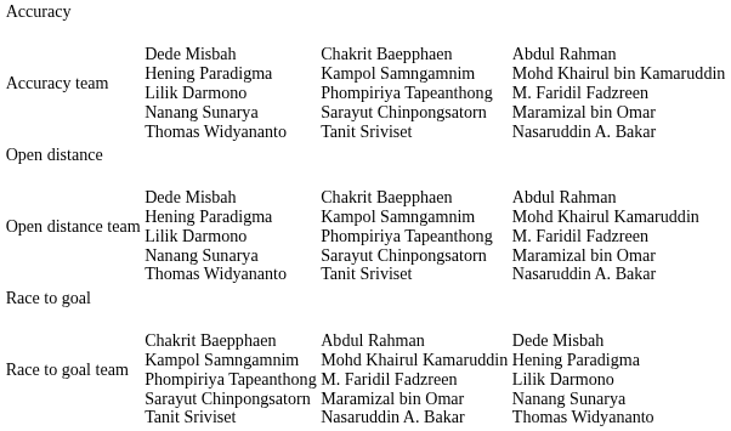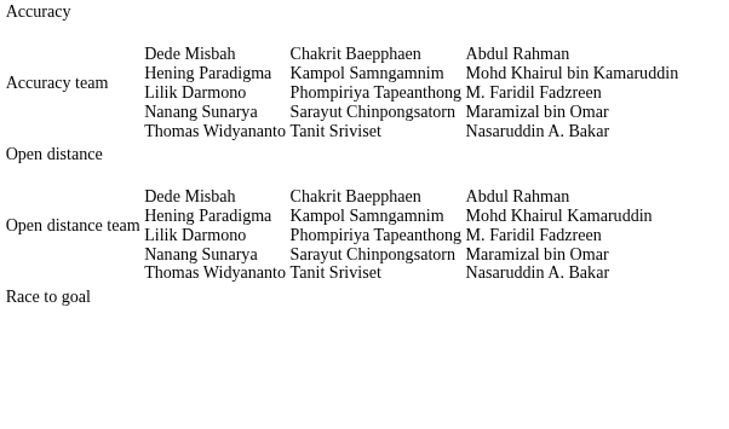 <table>
 <tr>
 <td>Accuracy</td>
 <td></td>
 <td></td>
 <td></td>
 </tr>
 <tr>
 <td>Accuracy team</td>
 <td><br>Dede Misbah<br>Hening Paradigma<br>Lilik Darmono<br>Nanang Sunarya<br>Thomas Widyananto</td>
 <td><br>Chakrit Baepphaen<br>Kampol Samngamnim<br>Phompiriya Tapeanthong<br>Sarayut Chinpongsatorn<br>Tanit Sriviset</td>
 <td><br>Abdul Rahman<br>Mohd Khairul bin Kamaruddin<br>M. Faridil Fadzreen<br>Maramizal bin Omar<br>Nasaruddin A. Bakar</td>
 </tr>
 <tr>
 <td>Open distance</td>
 <td></td>
 <td></td>
 <td></td>
 </tr>
 <tr>
 <td>Open distance team</td>
 <td><br>Dede Misbah<br>Hening Paradigma<br>Lilik Darmono<br>Nanang Sunarya<br>Thomas Widyananto</td>
 <td><br>Chakrit Baepphaen<br>Kampol Samngamnim<br>Phompiriya Tapeanthong<br>Sarayut Chinpongsatorn<br>Tanit Sriviset</td>
 <td nowrap><br>Abdul Rahman<br>Mohd Khairul Kamaruddin<br>M. Faridil Fadzreen<br>Maramizal bin Omar<br>Nasaruddin A. Bakar</td>
 </tr>
 <tr>
 <td>Race to goal</td>
 <td></td>
 <td></td>
 <td></td>
 </tr>
-<tr>
-<td>Race to goal team</td>
-<td nowrap><br>Chakrit Baepphaen<br>Kampol Samngamnim<br>Phompiriya Tapeanthong<br>Sarayut Chinpongsatorn<br>Tanit Sriviset</td>
-<td nowrap><br>Abdul Rahman<br>Mohd Khairul Kamaruddin<br>M. Faridil Fadzreen<br>Maramizal bin Omar<br>Nasaruddin A. Bakar</td>
-<td><br>Dede Misbah<br>Hening Paradigma<br>Lilik Darmono<br>Nanang Sunarya<br>Thomas Widyananto</td>
-</tr>
 </table>
